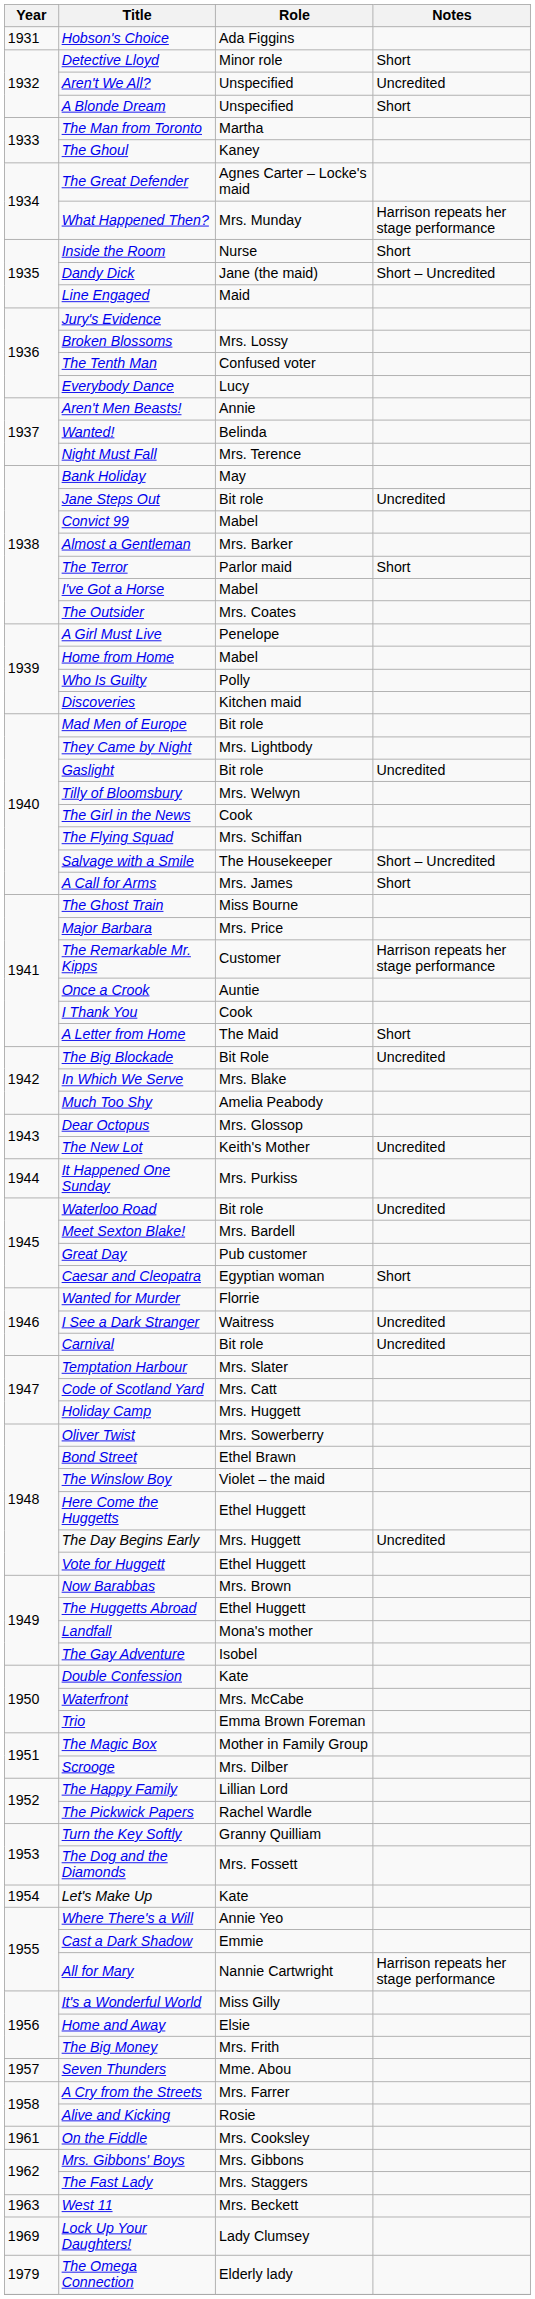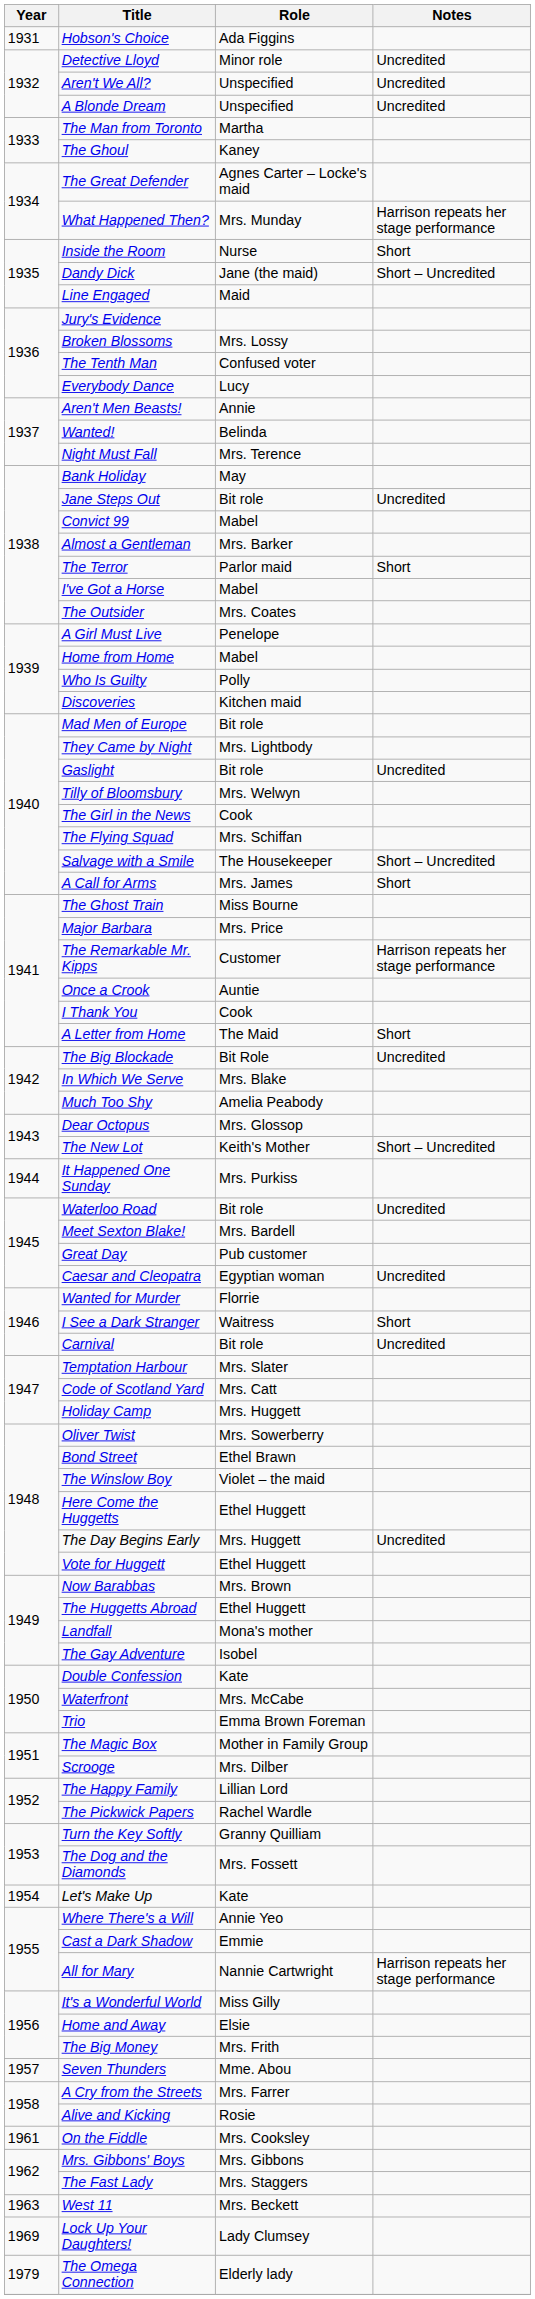 <table class="wikitable" style="width:67%;">
 <tr>
 <th width=6%>Year</th>
 <th style="width:20%;">Title</th>
 <th style="width:20%;">Role</th>
 <th style="width:20%;">Notes</th>
 </tr>
 <tr>
 <td>1931</td>
 <td><em><a href='#'>Hobson's Choice</a></em></td>
 <td>Ada Figgins</td>
 <td></td>
 </tr>
 <tr>
 <td rowspan=3>1932</td>
 <td><em><a href='#'>Detective Lloyd</a></em></td>
 <td>Minor role</td>
-<td>Short</td>
+<td>Uncredited</td>
 </tr>
 <tr>
 <td><em><a href='#'>Aren't We All?</a></em></td>
 <td>Unspecified</td>
 <td>Uncredited</td>
 </tr>
 <tr>
 <td><em><a href='#'>A Blonde Dream</a></em></td>
 <td>Unspecified</td>
-<td>Short</td>
+<td>Uncredited</td>
 </tr>
 <tr>
 <td rowspan=2>1933</td>
 <td><em><a href='#'>The Man from Toronto</a></em></td>
 <td>Martha</td>
 <td></td>
 </tr>
 <tr>
 <td><em><a href='#'>The Ghoul</a></em></td>
 <td>Kaney</td>
 <td></td>
 </tr>
 <tr>
 <td rowspan=2>1934</td>
 <td><em><a href='#'>The Great Defender</a></em></td>
 <td>Agnes Carter – Locke's maid</td>
 <td></td>
 </tr>
 <tr>
 <td><em><a href='#'>What Happened Then?</a></em></td>
 <td>Mrs. Munday</td>
 <td>Harrison repeats her stage performance<br></td>
 </tr>
 <tr>
 <td rowspan=3>1935</td>
 <td><em><a href='#'>Inside the Room</a></em></td>
 <td>Nurse</td>
 <td>Short</td>
 </tr>
 <tr>
 <td><em><a href='#'>Dandy Dick</a></em></td>
 <td>Jane (the maid)</td>
 <td>Short – Uncredited</td>
 </tr>
 <tr>
 <td><em><a href='#'>Line Engaged</a></em></td>
 <td>Maid</td>
 <td></td>
 </tr>
 <tr>
 <td rowspan=4>1936</td>
 <td><em><a href='#'>Jury's Evidence</a></em></td>
 <td></td>
 <td></td>
 </tr>
 <tr>
 <td><em><a href='#'>Broken Blossoms</a></em></td>
 <td>Mrs. Lossy</td>
 <td></td>
 </tr>
 <tr>
 <td><em><a href='#'>The Tenth Man</a></em></td>
 <td>Confused voter</td>
 <td></td>
 </tr>
 <tr>
 <td><em><a href='#'>Everybody Dance</a></em></td>
 <td>Lucy</td>
 <td></td>
 </tr>
 <tr>
 <td rowspan=3>1937</td>
 <td><em><a href='#'>Aren't Men Beasts!</a></em></td>
 <td>Annie</td>
 <td></td>
 </tr>
 <tr>
 <td><em><a href='#'>Wanted!</a></em></td>
 <td>Belinda</td>
 <td></td>
 </tr>
 <tr>
 <td><em><a href='#'>Night Must Fall</a></em></td>
 <td>Mrs. Terence</td>
 <td></td>
 </tr>
 <tr>
 <td rowspan=7>1938</td>
 <td><em><a href='#'>Bank Holiday</a></em></td>
 <td>May</td>
 <td></td>
 </tr>
 <tr>
 <td><em><a href='#'>Jane Steps Out</a></em></td>
 <td>Bit role</td>
 <td>Uncredited</td>
 </tr>
 <tr>
 <td><em><a href='#'>Convict 99</a></em></td>
 <td>Mabel</td>
 <td></td>
 </tr>
 <tr>
 <td><em><a href='#'>Almost a Gentleman</a></em></td>
 <td>Mrs. Barker</td>
 <td></td>
 </tr>
 <tr>
 <td><em><a href='#'>The Terror</a></em></td>
 <td>Parlor maid</td>
 <td>Short</td>
 </tr>
 <tr>
 <td><em><a href='#'>I've Got a Horse</a></em></td>
 <td>Mabel</td>
 <td></td>
 </tr>
 <tr>
 <td><em><a href='#'>The Outsider</a></em></td>
 <td>Mrs. Coates</td>
 <td></td>
 </tr>
 <tr>
 <td rowspan=4>1939</td>
 <td><em><a href='#'>A Girl Must Live</a></em></td>
 <td>Penelope</td>
 <td></td>
 </tr>
 <tr>
 <td><em><a href='#'>Home from Home</a></em></td>
 <td>Mabel</td>
 <td></td>
 </tr>
 <tr>
 <td><em><a href='#'>Who Is Guilty</a></em></td>
 <td>Polly</td>
 <td></td>
 </tr>
 <tr>
 <td><em><a href='#'>Discoveries</a></em></td>
 <td>Kitchen maid</td>
 <td></td>
 </tr>
 <tr>
 <td rowspan=8>1940</td>
 <td><em><a href='#'>Mad Men of Europe</a></em></td>
 <td>Bit role</td>
 <td></td>
 </tr>
 <tr>
 <td><em><a href='#'>They Came by Night</a></em></td>
 <td>Mrs. Lightbody</td>
 <td></td>
 </tr>
 <tr>
 <td><em><a href='#'>Gaslight</a></em></td>
 <td>Bit role</td>
 <td>Uncredited</td>
 </tr>
 <tr>
 <td><em><a href='#'>Tilly of Bloomsbury</a></em></td>
 <td>Mrs. Welwyn</td>
 <td></td>
 </tr>
 <tr>
 <td><em><a href='#'>The Girl in the News</a></em></td>
 <td>Cook</td>
 <td></td>
 </tr>
 <tr>
 <td><em><a href='#'>The Flying Squad</a></em></td>
 <td>Mrs. Schiffan</td>
 <td></td>
 </tr>
 <tr>
 <td><em><a href='#'>Salvage with a Smile</a></em></td>
 <td>The Housekeeper</td>
 <td>Short – Uncredited</td>
 </tr>
 <tr>
 <td><em><a href='#'>A Call for Arms</a></em></td>
 <td>Mrs. James</td>
 <td>Short</td>
 </tr>
 <tr>
 <td rowspan=6>1941</td>
 <td><em><a href='#'>The Ghost Train</a></em></td>
 <td>Miss Bourne</td>
 <td></td>
 </tr>
 <tr>
 <td><em><a href='#'>Major Barbara</a></em></td>
 <td>Mrs. Price</td>
 <td></td>
 </tr>
 <tr>
 <td><em><a href='#'>The Remarkable Mr. Kipps</a></em></td>
 <td>Customer</td>
 <td>Harrison repeats her stage performance<br></td>
 </tr>
 <tr>
 <td><em><a href='#'>Once a Crook</a></em></td>
 <td>Auntie</td>
 <td></td>
 </tr>
 <tr>
 <td><em><a href='#'>I Thank You</a></em></td>
 <td>Cook</td>
 <td></td>
 </tr>
 <tr>
 <td><em><a href='#'>A Letter from Home</a></em></td>
 <td>The Maid</td>
 <td>Short</td>
 </tr>
 <tr>
 <td rowspan=3>1942</td>
 <td><em><a href='#'>The Big Blockade</a></em></td>
 <td>Bit Role</td>
 <td>Uncredited</td>
 </tr>
 <tr>
 <td><em><a href='#'>In Which We Serve</a></em></td>
 <td>Mrs. Blake</td>
 <td></td>
 </tr>
 <tr>
 <td><em><a href='#'>Much Too Shy</a></em></td>
 <td>Amelia Peabody</td>
 <td></td>
 </tr>
 <tr>
 <td rowspan=2>1943</td>
 <td><em><a href='#'>Dear Octopus</a></em></td>
 <td>Mrs. Glossop</td>
 <td></td>
 </tr>
 <tr>
 <td><em><a href='#'>The New Lot</a></em></td>
 <td>Keith's Mother</td>
-<td>Uncredited</td>
+<td>Short – Uncredited</td>
 </tr>
 <tr>
 <td>1944</td>
 <td><em><a href='#'>It Happened One Sunday</a></em></td>
 <td>Mrs. Purkiss</td>
 <td></td>
 </tr>
 <tr>
 <td rowspan=4>1945</td>
 <td><em><a href='#'>Waterloo Road</a></em></td>
 <td>Bit role</td>
 <td>Uncredited</td>
 </tr>
 <tr>
 <td><em><a href='#'>Meet Sexton Blake!</a></em></td>
 <td>Mrs. Bardell</td>
 <td></td>
 </tr>
 <tr>
 <td><em><a href='#'>Great Day</a></em></td>
 <td>Pub customer</td>
 <td></td>
 </tr>
 <tr>
 <td><em><a href='#'>Caesar and Cleopatra</a></em></td>
 <td>Egyptian woman</td>
-<td>Short</td>
+<td>Uncredited</td>
 </tr>
 <tr>
 <td rowspan=3>1946</td>
 <td><em><a href='#'>Wanted for Murder</a></em></td>
 <td>Florrie</td>
 <td></td>
 </tr>
 <tr>
 <td><em><a href='#'>I See a Dark Stranger</a></em></td>
 <td>Waitress</td>
-<td>Uncredited</td>
+<td>Short</td>
 </tr>
 <tr>
 <td><em><a href='#'>Carnival</a></em></td>
 <td>Bit role</td>
 <td>Uncredited</td>
 </tr>
 <tr>
 <td rowspan=3>1947</td>
 <td><em><a href='#'>Temptation Harbour</a></em></td>
 <td>Mrs. Slater</td>
 <td></td>
 </tr>
 <tr>
 <td><em><a href='#'>Code of Scotland Yard</a></em></td>
 <td>Mrs. Catt</td>
 <td></td>
 </tr>
 <tr>
 <td><em><a href='#'>Holiday Camp</a></em></td>
 <td>Mrs. Huggett</td>
 <td></td>
 </tr>
 <tr>
 <td rowspan=6>1948</td>
 <td><em><a href='#'>Oliver Twist</a></em></td>
 <td>Mrs. Sowerberry</td>
 <td></td>
 </tr>
 <tr>
 <td><em><a href='#'>Bond Street</a></em></td>
 <td>Ethel Brawn</td>
 <td></td>
 </tr>
 <tr>
 <td><em><a href='#'>The Winslow Boy</a></em></td>
 <td>Violet – the maid</td>
 <td></td>
 </tr>
 <tr>
 <td><em><a href='#'>Here Come the Huggetts</a></em></td>
 <td>Ethel Huggett</td>
 <td></td>
 </tr>
 <tr>
 <td><em>The Day Begins Early</em></td>
 <td>Mrs. Huggett</td>
 <td>Uncredited</td>
 </tr>
 <tr>
 <td><em><a href='#'>Vote for Huggett</a></em></td>
 <td>Ethel Huggett</td>
 <td></td>
 </tr>
 <tr>
 <td rowspan=4>1949</td>
 <td><em><a href='#'>Now Barabbas</a></em></td>
 <td>Mrs. Brown</td>
 <td></td>
 </tr>
 <tr>
 <td><em><a href='#'>The Huggetts Abroad</a></em></td>
 <td>Ethel Huggett</td>
 <td></td>
 </tr>
 <tr>
 <td><em><a href='#'>Landfall</a></em></td>
 <td>Mona's mother</td>
 <td></td>
 </tr>
 <tr>
 <td><em><a href='#'>The Gay Adventure</a></em></td>
 <td>Isobel</td>
 <td></td>
 </tr>
 <tr>
 <td rowspan=3>1950</td>
 <td><em><a href='#'>Double Confession</a></em></td>
 <td>Kate</td>
 <td></td>
 </tr>
 <tr>
 <td><em><a href='#'>Waterfront</a></em></td>
 <td>Mrs. McCabe</td>
 <td></td>
 </tr>
 <tr>
 <td><em><a href='#'>Trio</a></em></td>
 <td>Emma Brown Foreman</td>
 <td></td>
 </tr>
 <tr>
 <td rowspan=2>1951</td>
 <td><em><a href='#'>The Magic Box</a></em></td>
 <td>Mother in Family Group</td>
 <td></td>
 </tr>
 <tr>
 <td><em><a href='#'>Scrooge</a></em></td>
 <td>Mrs. Dilber</td>
 <td></td>
 </tr>
 <tr>
 <td rowspan=2>1952</td>
 <td><em><a href='#'>The Happy Family</a></em></td>
 <td>Lillian Lord</td>
 <td></td>
 </tr>
 <tr>
 <td><em><a href='#'>The Pickwick Papers</a></em></td>
 <td>Rachel Wardle</td>
 <td></td>
 </tr>
 <tr>
 <td rowspan=2>1953</td>
 <td><em><a href='#'>Turn the Key Softly</a></em></td>
 <td>Granny Quilliam</td>
 <td></td>
 </tr>
 <tr>
 <td><em><a href='#'>The Dog and the Diamonds</a></em></td>
 <td>Mrs. Fossett</td>
 <td></td>
 </tr>
 <tr>
 <td>1954</td>
 <td><em>Let's Make Up</em></td>
 <td>Kate</td>
 <td></td>
 </tr>
 <tr>
 <td rowspan=3>1955</td>
 <td><em><a href='#'>Where There's a Will</a></em></td>
 <td>Annie Yeo</td>
 <td></td>
 </tr>
 <tr>
 <td><em><a href='#'>Cast a Dark Shadow</a></em></td>
 <td>Emmie</td>
 <td></td>
 </tr>
 <tr>
 <td><em><a href='#'>All for Mary</a></em></td>
 <td>Nannie Cartwright</td>
 <td>Harrison repeats her stage performance<br></td>
 </tr>
 <tr>
 <td rowspan=3>1956</td>
 <td><em><a href='#'>It's a Wonderful World</a></em></td>
 <td>Miss Gilly</td>
 <td></td>
 </tr>
 <tr>
 <td><em><a href='#'>Home and Away</a></em></td>
 <td>Elsie</td>
 <td></td>
 </tr>
 <tr>
 <td><em><a href='#'>The Big Money</a></em></td>
 <td>Mrs. Frith</td>
 <td></td>
 </tr>
 <tr>
 <td>1957</td>
 <td><em><a href='#'>Seven Thunders</a></em></td>
 <td>Mme. Abou</td>
 <td></td>
 </tr>
 <tr>
 <td rowspan=2>1958</td>
 <td><em><a href='#'>A Cry from the Streets</a></em></td>
 <td>Mrs. Farrer</td>
 <td></td>
 </tr>
 <tr>
 <td><em><a href='#'>Alive and Kicking</a></em></td>
 <td>Rosie</td>
 <td></td>
 </tr>
 <tr>
 <td>1961</td>
 <td><em><a href='#'>On the Fiddle</a></em></td>
 <td>Mrs. Cooksley</td>
 <td></td>
 </tr>
 <tr>
 <td rowspan=2>1962</td>
 <td><em><a href='#'>Mrs. Gibbons' Boys</a></em></td>
 <td>Mrs. Gibbons</td>
 <td></td>
 </tr>
 <tr>
 <td><em><a href='#'>The Fast Lady</a></em></td>
 <td>Mrs. Staggers</td>
 <td></td>
 </tr>
 <tr>
 <td>1963</td>
 <td><em><a href='#'>West 11</a></em></td>
 <td>Mrs. Beckett</td>
 <td></td>
 </tr>
 <tr>
 <td>1969</td>
 <td><em><a href='#'>Lock Up Your Daughters!</a></em></td>
 <td>Lady Clumsey</td>
 <td></td>
 </tr>
 <tr>
 <td>1979</td>
 <td><em><a href='#'>The Omega Connection</a></em></td>
 <td>Elderly lady</td>
 <td></td>
 </tr>
 <tr>
 </tr>
 </table>
